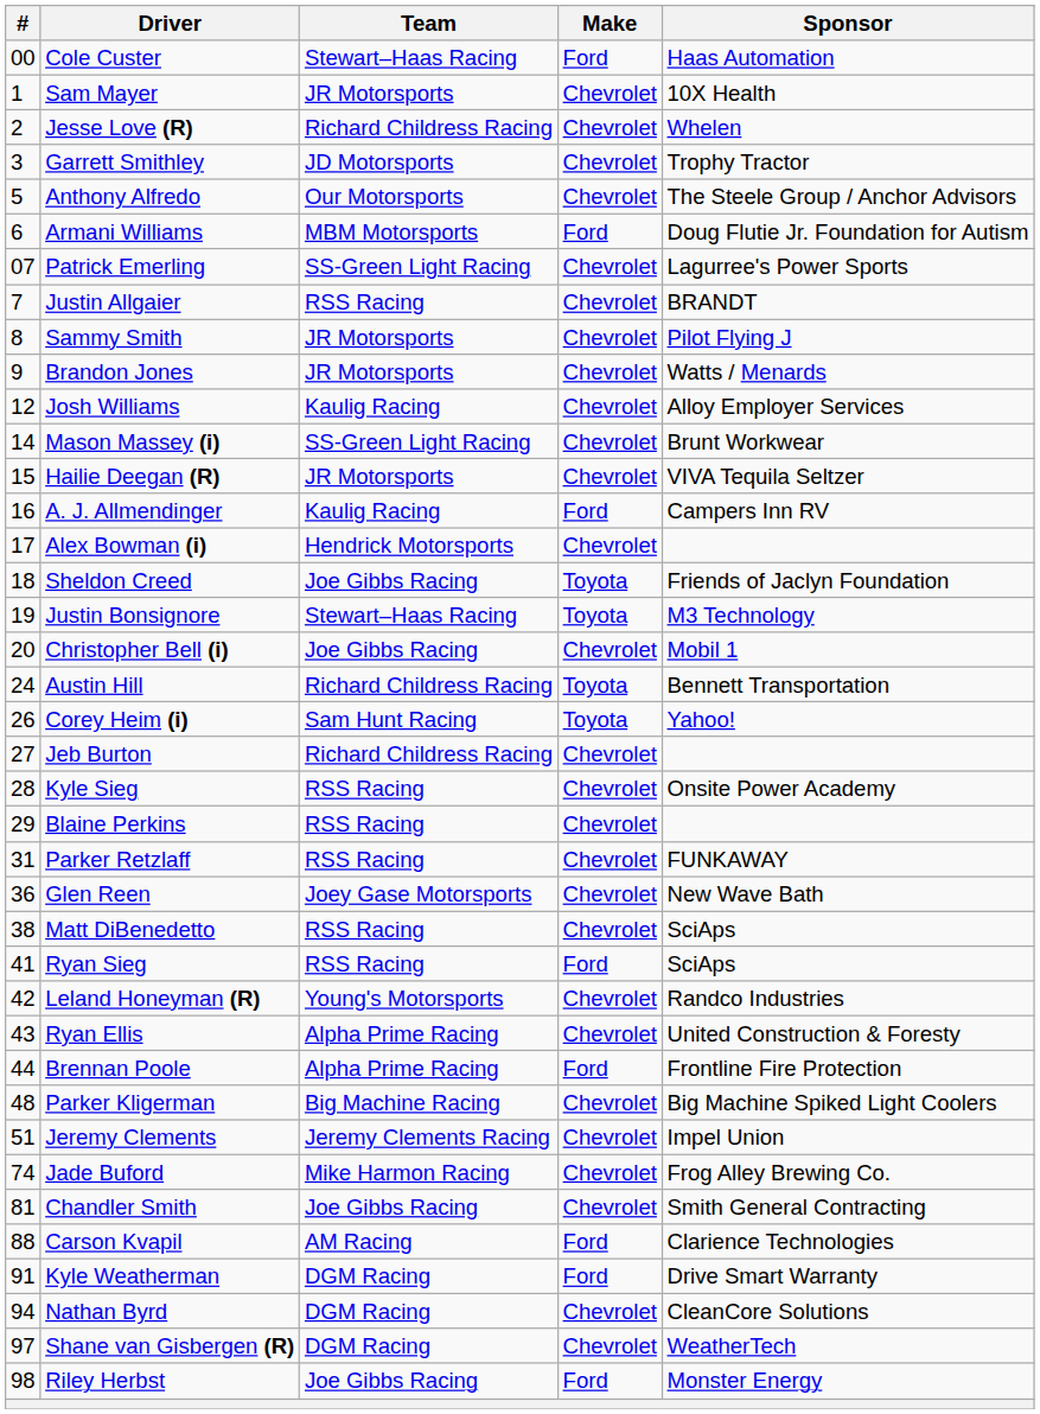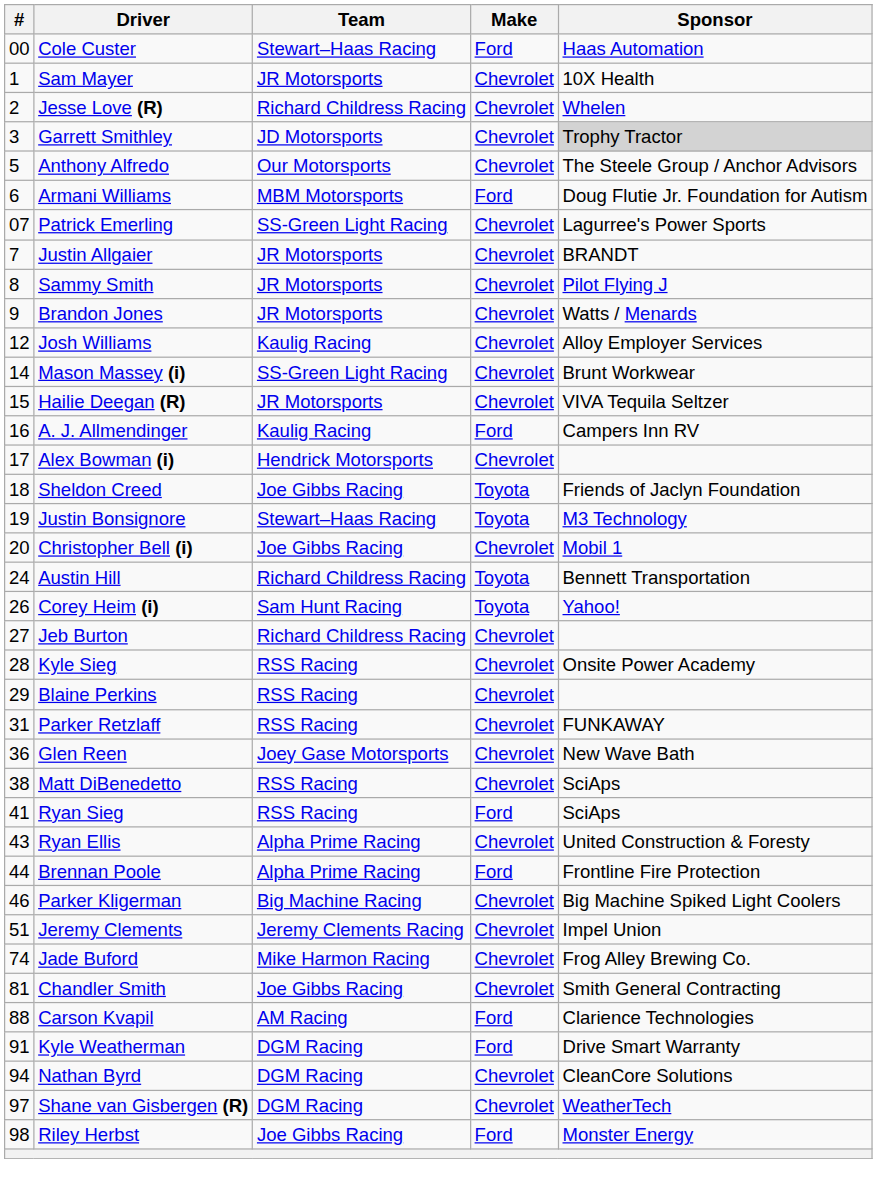 <table class="wikitable" style="font-size: 95%;">
 <tr>
 <th>#</th>
 <th>Driver</th>
 <th>Team</th>
 <th>Make</th>
 <th>Sponsor</th>
 </tr>
 <tr>
 <td>00</td>
 <td><a href='#'>Cole Custer</a></td>
 <td><a href='#'>Stewart–Haas Racing</a></td>
 <td><a href='#'>Ford</a></td>
 <td><a href='#'>Haas Automation</a></td>
 </tr>
 <tr>
 <td>1</td>
 <td><a href='#'>Sam Mayer</a></td>
 <td><a href='#'>JR Motorsports</a></td>
 <td><a href='#'>Chevrolet</a></td>
 <td>10X Health</td>
 </tr>
 <tr>
 <td>2</td>
 <td><a href='#'>Jesse Love</a> <strong>(R)</strong></td>
 <td nowrap><a href='#'>Richard Childress Racing</a></td>
 <td><a href='#'>Chevrolet</a></td>
 <td><a href='#'>Whelen</a></td>
 </tr>
 <tr>
 <td>3</td>
 <td><a href='#'>Garrett Smithley</a></td>
 <td><a href='#'>JD Motorsports</a></td>
 <td><a href='#'>Chevrolet</a></td>
-<td>Trophy Tractor</td>
+<td style="background: lightgrey;">Trophy Tractor</td>
 </tr>
 <tr>
 <td>5</td>
 <td><a href='#'>Anthony Alfredo</a></td>
 <td><a href='#'>Our Motorsports</a></td>
 <td><a href='#'>Chevrolet</a></td>
 <td>The Steele Group / Anchor Advisors</td>
 </tr>
 <tr>
 <td>6</td>
 <td><a href='#'>Armani Williams</a></td>
 <td><a href='#'>MBM Motorsports</a></td>
 <td><a href='#'>Ford</a></td>
 <td nowrap>Doug Flutie Jr. Foundation for Autism</td>
 </tr>
 <tr>
 <td>07</td>
 <td><a href='#'>Patrick Emerling</a></td>
 <td><a href='#'>SS-Green Light Racing</a></td>
 <td><a href='#'>Chevrolet</a></td>
 <td>Lagurree's Power Sports</td>
 </tr>
 <tr>
 <td>7</td>
 <td><a href='#'>Justin Allgaier</a></td>
-<td><a href='#'>RSS Racing</a></td>
+<td><a href='#'>JR Motorsports</a></td>
 <td><a href='#'>Chevrolet</a></td>
 <td>BRANDT</td>
 </tr>
 <tr>
 <td>8</td>
 <td><a href='#'>Sammy Smith</a></td>
 <td><a href='#'>JR Motorsports</a></td>
 <td><a href='#'>Chevrolet</a></td>
 <td><a href='#'>Pilot Flying J</a></td>
 </tr>
 <tr>
 <td>9</td>
 <td><a href='#'>Brandon Jones</a></td>
 <td><a href='#'>JR Motorsports</a></td>
 <td><a href='#'>Chevrolet</a></td>
 <td>Watts / <a href='#'>Menards</a></td>
 </tr>
 <tr>
 <td>12</td>
 <td><a href='#'>Josh Williams</a></td>
 <td><a href='#'>Kaulig Racing</a></td>
 <td><a href='#'>Chevrolet</a></td>
 <td>Alloy Employer Services</td>
 </tr>
 <tr>
 <td>14</td>
 <td><a href='#'>Mason Massey</a> <strong>(i)</strong></td>
 <td><a href='#'>SS-Green Light Racing</a></td>
 <td><a href='#'>Chevrolet</a></td>
 <td>Brunt Workwear</td>
 </tr>
 <tr>
 <td>15</td>
 <td><a href='#'>Hailie Deegan</a> <strong>(R)</strong></td>
 <td><a href='#'>JR Motorsports</a></td>
 <td><a href='#'>Chevrolet</a></td>
 <td>VIVA Tequila Seltzer</td>
 </tr>
 <tr>
 <td>16</td>
 <td><a href='#'>A. J. Allmendinger</a></td>
 <td><a href='#'>Kaulig Racing</a></td>
 <td><a href='#'>Ford</a></td>
 <td>Campers Inn RV</td>
 </tr>
 <tr>
 <td>17</td>
 <td><a href='#'>Alex Bowman</a> <strong>(i)</strong></td>
 <td><a href='#'>Hendrick Motorsports</a></td>
 <td><a href='#'>Chevrolet</a></td>
 <td></td>
 </tr>
 <tr>
 <td>18</td>
 <td><a href='#'>Sheldon Creed</a></td>
 <td><a href='#'>Joe Gibbs Racing</a></td>
 <td><a href='#'>Toyota</a></td>
 <td>Friends of Jaclyn Foundation</td>
 </tr>
 <tr>
 <td>19</td>
 <td><a href='#'>Justin Bonsignore</a></td>
 <td><a href='#'>Stewart–Haas Racing</a></td>
 <td><a href='#'>Toyota</a></td>
 <td><a href='#'>M3 Technology</a></td>
 </tr>
 <tr>
 <td>20</td>
 <td><a href='#'>Christopher Bell</a> <strong>(i)</strong></td>
 <td><a href='#'>Joe Gibbs Racing</a></td>
 <td><a href='#'>Chevrolet</a></td>
 <td><a href='#'>Mobil 1</a></td>
 </tr>
 <tr>
 <td>24</td>
 <td><a href='#'>Austin Hill</a></td>
 <td><a href='#'>Richard Childress Racing</a></td>
 <td><a href='#'>Toyota</a></td>
 <td>Bennett Transportation</td>
 </tr>
 <tr>
 <td>26</td>
 <td><a href='#'>Corey Heim</a> <strong>(i)</strong></td>
 <td><a href='#'>Sam Hunt Racing</a></td>
 <td><a href='#'>Toyota</a></td>
 <td><a href='#'>Yahoo!</a></td>
 </tr>
 <tr>
 <td>27</td>
 <td><a href='#'>Jeb Burton</a></td>
 <td nowrap><a href='#'>Richard Childress Racing</a></td>
 <td><a href='#'>Chevrolet</a></td>
 <td></td>
 </tr>
 <tr>
 <td>28</td>
 <td><a href='#'>Kyle Sieg</a></td>
 <td><a href='#'>RSS Racing</a></td>
 <td><a href='#'>Chevrolet</a></td>
 <td>Onsite Power Academy</td>
 </tr>
 <tr>
 <td>29</td>
 <td><a href='#'>Blaine Perkins</a></td>
 <td><a href='#'>RSS Racing</a></td>
 <td><a href='#'>Chevrolet</a></td>
 <td></td>
 </tr>
 <tr>
 <td>31</td>
 <td><a href='#'>Parker Retzlaff</a></td>
 <td><a href='#'>RSS Racing</a></td>
 <td><a href='#'>Chevrolet</a></td>
 <td>FUNKAWAY</td>
 </tr>
 <tr>
 <td>36</td>
 <td><a href='#'>Glen Reen</a></td>
 <td><a href='#'>Joey Gase Motorsports</a></td>
 <td><a href='#'>Chevrolet</a></td>
 <td>New Wave Bath</td>
 </tr>
 <tr>
 <td>38</td>
 <td><a href='#'>Matt DiBenedetto</a></td>
 <td><a href='#'>RSS Racing</a></td>
 <td><a href='#'>Chevrolet</a></td>
 <td>SciAps</td>
 </tr>
 <tr>
 <td>41</td>
 <td><a href='#'>Ryan Sieg</a></td>
 <td><a href='#'>RSS Racing</a></td>
 <td><a href='#'>Ford</a></td>
 <td>SciAps</td>
 </tr>
 <tr>
-<td>42</td>
-<td><a href='#'>Leland Honeyman</a> <strong>(R)</strong></td>
-<td><a href='#'>Young's Motorsports</a></td>
-<td><a href='#'>Chevrolet</a></td>
-<td>Randco Industries</td>
-</tr>
-<tr>
 <td>43</td>
 <td><a href='#'>Ryan Ellis</a></td>
 <td><a href='#'>Alpha Prime Racing</a></td>
 <td><a href='#'>Chevrolet</a></td>
 <td>United Construction & Foresty</td>
 </tr>
 <tr>
 <td>44</td>
 <td><a href='#'>Brennan Poole</a></td>
 <td><a href='#'>Alpha Prime Racing</a></td>
 <td><a href='#'>Ford</a></td>
 <td>Frontline Fire Protection</td>
 </tr>
 <tr>
-<td>48</td>
+<td>46</td>
 <td><a href='#'>Parker Kligerman</a></td>
 <td><a href='#'>Big Machine Racing</a></td>
 <td><a href='#'>Chevrolet</a></td>
 <td nowrap>Big Machine Spiked Light Coolers</td>
 </tr>
 <tr>
 <td>51</td>
 <td><a href='#'>Jeremy Clements</a></td>
 <td nowrap><a href='#'>Jeremy Clements Racing</a></td>
 <td><a href='#'>Chevrolet</a></td>
 <td>Impel Union</td>
 </tr>
 <tr>
 <td>74</td>
 <td><a href='#'>Jade Buford</a></td>
 <td><a href='#'>Mike Harmon Racing</a></td>
 <td><a href='#'>Chevrolet</a></td>
 <td>Frog Alley Brewing Co.</td>
 </tr>
 <tr>
 <td>81</td>
 <td><a href='#'>Chandler Smith</a></td>
 <td><a href='#'>Joe Gibbs Racing</a></td>
 <td><a href='#'>Chevrolet</a></td>
 <td>Smith General Contracting</td>
 </tr>
 <tr>
 <td>88</td>
 <td><a href='#'>Carson Kvapil</a></td>
 <td><a href='#'>AM Racing</a></td>
 <td><a href='#'>Ford</a></td>
 <td>Clarience Technologies</td>
 </tr>
 <tr>
 <td>91</td>
 <td><a href='#'>Kyle Weatherman</a></td>
 <td><a href='#'>DGM Racing</a></td>
 <td><a href='#'>Ford</a></td>
 <td>Drive Smart Warranty</td>
 </tr>
 <tr>
 <td>94</td>
 <td><a href='#'>Nathan Byrd</a></td>
 <td><a href='#'>DGM Racing</a></td>
 <td><a href='#'>Chevrolet</a></td>
 <td>CleanCore Solutions</td>
 </tr>
 <tr>
 <td>97</td>
 <td nowrap><a href='#'>Shane van Gisbergen</a> <strong>(R)</strong></td>
 <td><a href='#'>DGM Racing</a></td>
 <td><a href='#'>Chevrolet</a></td>
 <td><a href='#'>WeatherTech</a></td>
 </tr>
 <tr>
 <td>98</td>
 <td><a href='#'>Riley Herbst</a></td>
 <td><a href='#'>Joe Gibbs Racing</a></td>
 <td><a href='#'>Ford</a></td>
 <td><a href='#'>Monster Energy</a></td>
 </tr>
 <tr>
 <th colspan="5"></th>
 </tr>
 </table>
